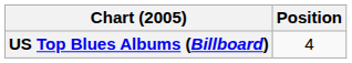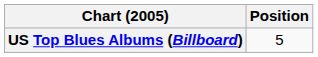 <table class="wikitable plainrowheaders" style="text-align:center;">
 <tr>
 <th>Chart (2005)</th>
 <th>Position</th>
 </tr>
 <tr>
 <th scope="row">US <a href='#'>Top Blues Albums</a> (<a href='#'><em>Billboard</em></a>)</th>
-<td>4</td>
+<td>5</td>
 </tr>
 </table>
